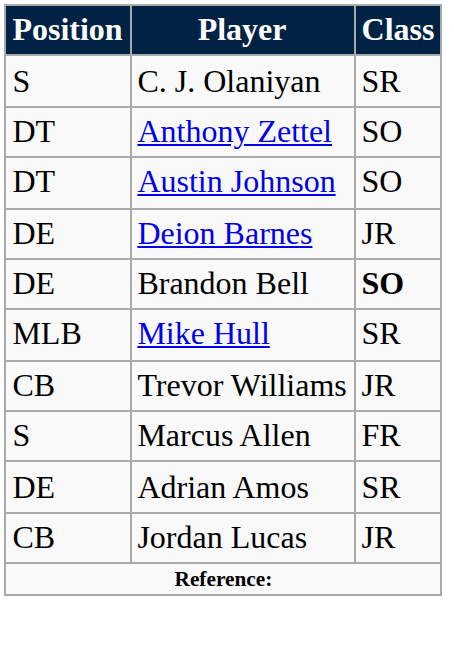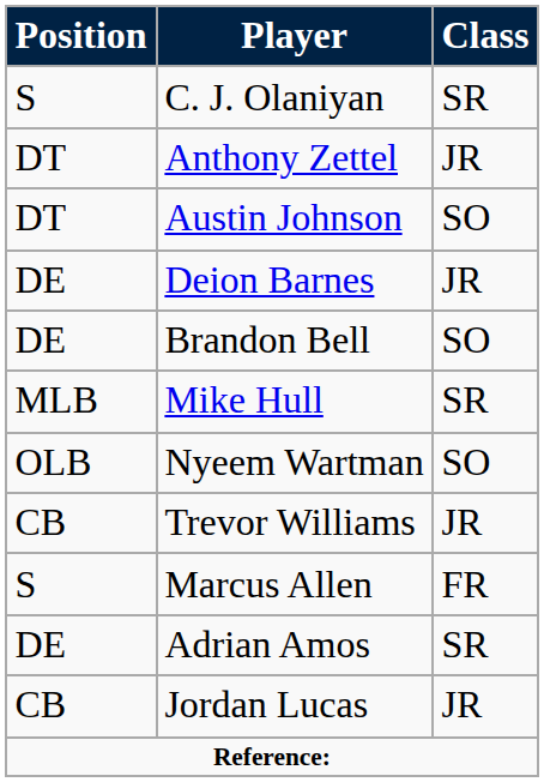 <table class="wikitable">
 <tr>
 <th style="background:#024; color:#fff;">Position</th>
 <th style="background:#024; color:#fff;">Player</th>
 <th style="background:#024; color:#fff;">Class</th>
 </tr>
 <tr>
 <td>S</td>
 <td>C. J. Olaniyan</td>
 <td>SR</td>
 </tr>
 <tr>
 <td>DT</td>
 <td><a href='#'>Anthony Zettel</a></td>
-<td>SO</td>
+<td>JR</td>
 </tr>
 <tr>
 <td>DT</td>
 <td><a href='#'>Austin Johnson</a></td>
 <td>SO</td>
 </tr>
 <tr>
 <td>DE</td>
 <td><a href='#'>Deion Barnes</a></td>
 <td>JR</td>
 </tr>
 <tr>
 <td>DE</td>
 <td>Brandon Bell</td>
-<td><strong>SO</strong></td>
+<td>SO</td>
 </tr>
 <tr>
 <td>MLB</td>
 <td><a href='#'>Mike Hull</a></td>
 <td>SR</td>
+</tr>
+<tr>
+<td>OLB</td>
+<td>Nyeem Wartman</td>
+<td>SO</td>
 </tr>
 <tr>
 <td>CB</td>
 <td>Trevor Williams</td>
 <td>JR</td>
 </tr>
 <tr>
 <td>S</td>
 <td>Marcus Allen</td>
 <td>FR</td>
 </tr>
 <tr>
 <td>DE</td>
 <td>Adrian Amos</td>
 <td>SR</td>
 </tr>
 <tr>
 <td>CB</td>
 <td>Jordan Lucas</td>
 <td>JR</td>
 </tr>
 <tr>
 <td colspan="3" style="font-size:8pt; text-align:center;"><strong>Reference:</strong></td>
 </tr>
 </table>
